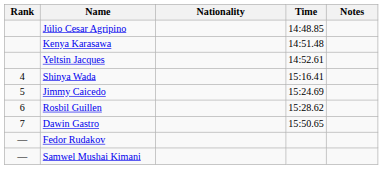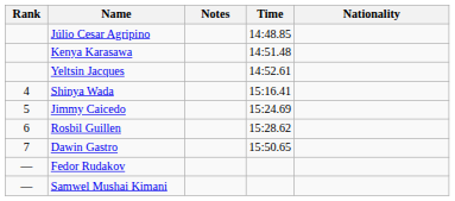 <table class="wikitable sortable" style="text-align:center">
 <tr>
 <th width="50">Rank</th>
 <th width="175">Name</th>
+<th width="75">Notes</th>
+<th width="50">Time</th>
 <th width="200">Nationality</th>
-<th width="50">Time</th>
-<th width="75">Notes</th>
 </tr>
 <tr>
 <td></td>
 <td align="left"><a href='#'>Júlio Cesar Agripino</a><br></td>
+<td><strong></strong></td>
+<td>14:48.85</td>
 <td align="left"></td>
-<td>14:48.85</td>
-<td><strong></strong></td>
 </tr>
 <tr>
 <td></td>
 <td align="left"><a href='#'>Kenya Karasawa</a><br></td>
+<td></td>
+<td>14:51.48</td>
 <td align="left"></td>
-<td>14:51.48</td>
-<td></td>
 </tr>
 <tr>
 <td></td>
 <td align="left"><a href='#'>Yeltsin Jacques</a><br></td>
+<td></td>
+<td>14:52.61</td>
 <td align="left"></td>
-<td>14:52.61</td>
-<td></td>
 </tr>
 <tr>
 <td>4</td>
 <td align="left"><a href='#'>Shinya Wada</a><br></td>
+<td></td>
+<td>15:16.41</td>
 <td align="left"></td>
-<td>15:16.41</td>
-<td></td>
 </tr>
 <tr>
 <td>5</td>
 <td align="left"><a href='#'>Jimmy Caicedo</a><br></td>
+<td></td>
+<td>15:24.69</td>
 <td align="left"></td>
-<td>15:24.69</td>
-<td></td>
 </tr>
 <tr>
 <td>6</td>
 <td align="left"><a href='#'>Rosbil Guillen</a><br></td>
+<td></td>
+<td>15:28.62</td>
 <td align="left"></td>
-<td>15:28.62</td>
-<td></td>
 </tr>
 <tr>
 <td>7</td>
 <td align="left"><a href='#'>Dawin Gastro</a><br></td>
+<td></td>
+<td>15:50.65</td>
 <td align="left"></td>
-<td>15:50.65</td>
-<td></td>
 </tr>
 <tr>
 <td>—</td>
 <td align="left"><a href='#'>Fedor Rudakov</a><br></td>
-<td align="left"></td>
 <td></td>
 <td></td>
+<td align="left"></td>
 </tr>
 <tr>
 <td>—</td>
 <td align="left"><a href='#'>Samwel Mushai Kimani</a><br></td>
-<td align="left"></td>
 <td></td>
 <td></td>
+<td align="left"></td>
 </tr>
 </table>
